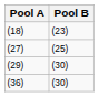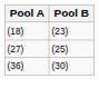 <table class="wikitable">
 <tr>
 <th width=45%>Pool A</th>
 <th width=45%>Pool B</th>
 </tr>
 <tr>
 <td> <small>(18)</small></td>
 <td> <small>(23)</small></td>
 </tr>
 <tr>
 <td> <small>(27)</small></td>
 <td> <small>(25)</small></td>
 </tr>
 <tr>
-<td> <small>(29)</small></td>
-<td> <small>(30)</small></td>
-</tr>
-<tr>
 <td> <small>(36)</small></td>
 <td> <small>(30)</small></td>
 </tr>
 </table>
